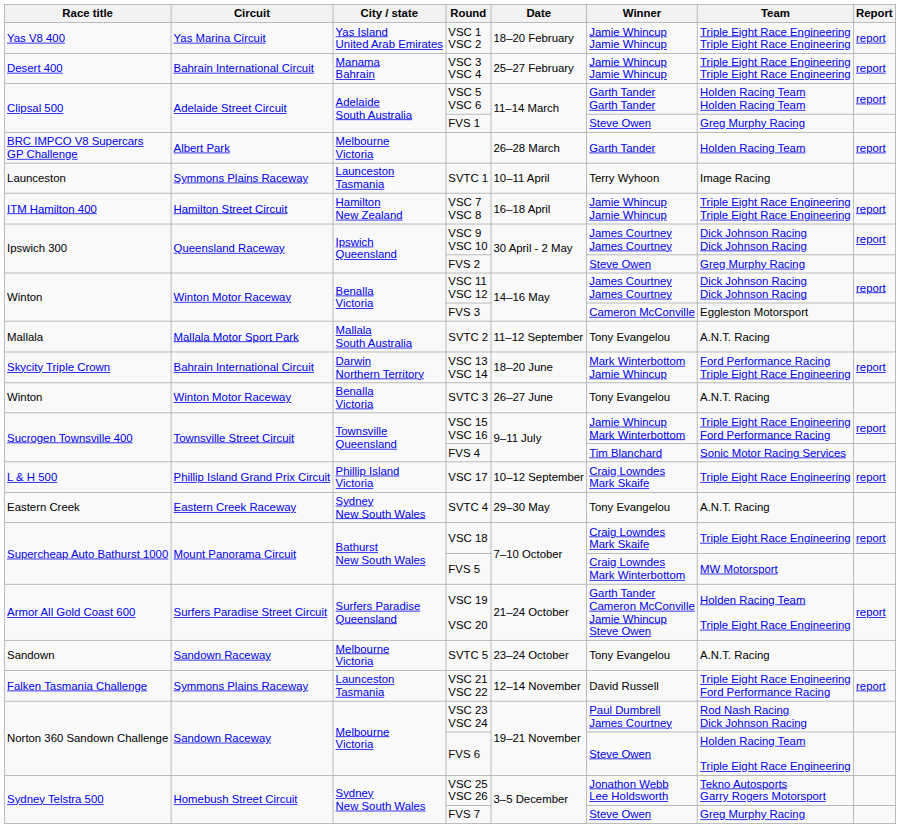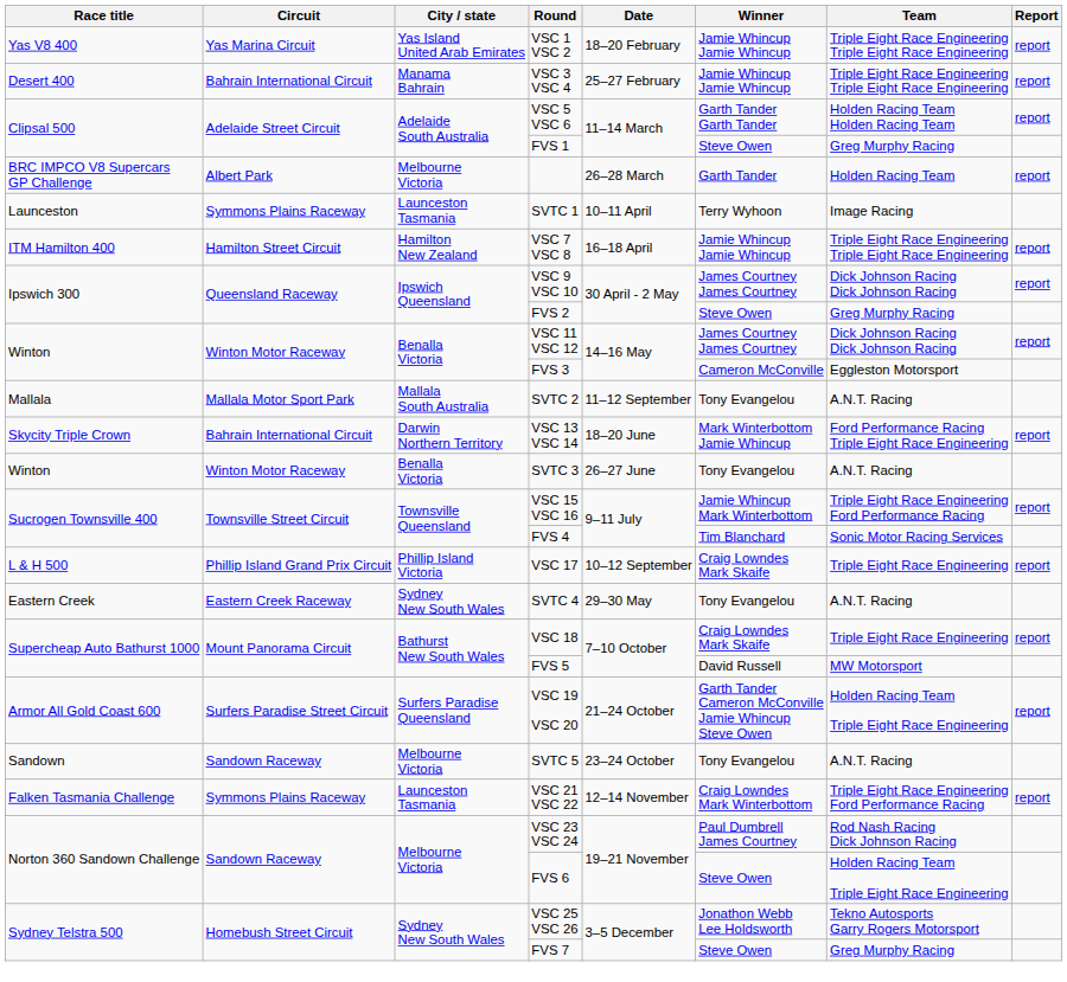 <table class="wikitable" style="font-size: 90%">
 <tr>
 <th>Race title</th>
 <th>Circuit</th>
 <th>City / state</th>
 <th>Round</th>
 <th>Date</th>
 <th>Winner</th>
 <th>Team</th>
 <th>Report</th>
 </tr>
 <tr>
 <td> <a href='#'>Yas V8 400</a></td>
 <td><a href='#'>Yas Marina Circuit</a></td>
 <td><a href='#'>Yas Island</a><br><a href='#'>United Arab Emirates</a></td>
 <td>VSC 1<br>VSC 2</td>
 <td>18–20 February</td>
 <td><a href='#'>Jamie Whincup</a><br><a href='#'>Jamie Whincup</a></td>
 <td><a href='#'>Triple Eight Race Engineering</a><br><a href='#'>Triple Eight Race Engineering</a></td>
 <td><a href='#'>report</a></td>
 </tr>
 <tr>
 <td> <a href='#'>Desert 400</a></td>
 <td><a href='#'>Bahrain International Circuit</a></td>
 <td><a href='#'>Manama</a><br><a href='#'>Bahrain</a></td>
 <td>VSC 3<br>VSC 4</td>
 <td>25–27 February</td>
 <td><a href='#'>Jamie Whincup</a><br><a href='#'>Jamie Whincup</a></td>
 <td><a href='#'>Triple Eight Race Engineering</a><br><a href='#'>Triple Eight Race Engineering</a></td>
 <td><a href='#'>report</a></td>
 </tr>
 <tr>
 <td rowspan=2> <a href='#'>Clipsal 500</a></td>
 <td rowspan=2><a href='#'>Adelaide Street Circuit</a></td>
 <td rowspan=2><a href='#'>Adelaide</a><br><a href='#'>South Australia</a></td>
 <td>VSC 5<br>VSC 6</td>
 <td rowspan=2>11–14 March</td>
 <td><a href='#'>Garth Tander</a><br><a href='#'>Garth Tander</a></td>
 <td><a href='#'>Holden Racing Team</a><br><a href='#'>Holden Racing Team</a></td>
 <td><a href='#'>report</a></td>
 </tr>
 <tr>
 <td>FVS 1</td>
 <td><a href='#'>Steve Owen</a></td>
 <td><a href='#'>Greg Murphy Racing</a></td>
 <td></td>
 </tr>
 <tr>
 <td> <a href='#'>BRC IMPCO V8 Supercars<br>GP Challenge</a></td>
 <td><a href='#'>Albert Park</a></td>
 <td><a href='#'>Melbourne</a><br><a href='#'>Victoria</a></td>
 <td></td>
 <td>26–28 March</td>
 <td><a href='#'>Garth Tander</a></td>
 <td><a href='#'>Holden Racing Team</a></td>
 <td><a href='#'>report</a></td>
 </tr>
 <tr>
 <td> Launceston</td>
 <td><a href='#'>Symmons Plains Raceway</a></td>
 <td><a href='#'>Launceston</a><br><a href='#'>Tasmania</a></td>
 <td>SVTC 1</td>
 <td>10–11 April</td>
 <td>Terry Wyhoon</td>
 <td>Image Racing</td>
 <td></td>
 </tr>
 <tr>
 <td> <a href='#'>ITM Hamilton 400</a></td>
 <td><a href='#'>Hamilton Street Circuit</a></td>
 <td><a href='#'>Hamilton</a><br><a href='#'>New Zealand</a></td>
 <td>VSC 7<br>VSC 8</td>
 <td>16–18 April</td>
 <td><a href='#'>Jamie Whincup</a><br><a href='#'>Jamie Whincup</a></td>
 <td><a href='#'>Triple Eight Race Engineering</a><br><a href='#'>Triple Eight Race Engineering</a></td>
 <td><a href='#'>report</a></td>
 </tr>
 <tr>
 <td rowspan=2> Ipswich 300</td>
 <td rowspan=2><a href='#'>Queensland Raceway</a></td>
 <td rowspan=2><a href='#'>Ipswich</a><br><a href='#'>Queensland</a></td>
 <td>VSC 9<br>VSC 10</td>
 <td rowspan=2>30 April - 2 May</td>
 <td><a href='#'>James Courtney</a> <br> <a href='#'>James Courtney</a></td>
 <td><a href='#'>Dick Johnson Racing</a> <br> <a href='#'>Dick Johnson Racing</a></td>
 <td><a href='#'>report</a></td>
 </tr>
 <tr>
 <td>FVS 2</td>
 <td><a href='#'>Steve Owen</a></td>
 <td><a href='#'>Greg Murphy Racing</a></td>
 <td></td>
 </tr>
 <tr>
 <td rowspan=2> Winton</td>
 <td rowspan=2><a href='#'>Winton Motor Raceway</a></td>
 <td rowspan=2><a href='#'>Benalla</a><br><a href='#'>Victoria</a></td>
 <td>VSC 11<br>VSC 12</td>
 <td rowspan=2>14–16 May</td>
 <td><a href='#'>James Courtney</a> <br> <a href='#'>James Courtney</a></td>
 <td><a href='#'>Dick Johnson Racing</a> <br> <a href='#'>Dick Johnson Racing</a></td>
 <td><a href='#'>report</a></td>
 </tr>
 <tr>
 <td>FVS 3</td>
 <td><a href='#'>Cameron McConville</a></td>
 <td>Eggleston Motorsport</td>
 <td></td>
 </tr>
 <tr>
 <td> Mallala</td>
 <td><a href='#'>Mallala Motor Sport Park</a></td>
 <td><a href='#'>Mallala</a><br><a href='#'>South Australia</a></td>
 <td>SVTC 2</td>
 <td>11–12 September</td>
 <td>Tony Evangelou</td>
 <td>A.N.T. Racing</td>
 <td></td>
 </tr>
 <tr>
 <td> <a href='#'>Skycity Triple Crown</a></td>
 <td><a href='#'>Bahrain International Circuit</a></td>
 <td><a href='#'>Darwin</a><br><a href='#'>Northern Territory</a></td>
 <td>VSC 13<br>VSC 14</td>
 <td>18–20 June</td>
 <td><a href='#'>Mark Winterbottom</a> <br> <a href='#'>Jamie Whincup</a></td>
 <td><a href='#'>Ford Performance Racing</a> <br> <a href='#'>Triple Eight Race Engineering</a></td>
 <td><a href='#'>report</a></td>
 </tr>
 <tr>
 <td> Winton</td>
 <td><a href='#'>Winton Motor Raceway</a></td>
 <td><a href='#'>Benalla</a><br><a href='#'>Victoria</a></td>
 <td>SVTC 3</td>
 <td>26–27 June</td>
 <td>Tony Evangelou</td>
 <td>A.N.T. Racing</td>
 <td></td>
 </tr>
 <tr>
 <td rowspan=2> <a href='#'>Sucrogen Townsville 400</a></td>
 <td rowspan=2><a href='#'>Townsville Street Circuit</a></td>
 <td rowspan=2><a href='#'>Townsville</a><br><a href='#'>Queensland</a></td>
 <td>VSC 15<br>VSC 16</td>
 <td rowspan=2>9–11 July</td>
 <td><a href='#'>Jamie Whincup</a><br> <a href='#'>Mark Winterbottom</a></td>
 <td><a href='#'>Triple Eight Race Engineering</a><br> <a href='#'>Ford Performance Racing</a></td>
 <td><a href='#'>report</a></td>
 </tr>
 <tr>
 <td>FVS 4</td>
 <td><a href='#'>Tim Blanchard</a></td>
 <td><a href='#'>Sonic Motor Racing Services</a></td>
 <td></td>
 </tr>
 <tr>
 <td> <a href='#'>L & H 500</a></td>
 <td><a href='#'>Phillip Island Grand Prix Circuit</a></td>
 <td><a href='#'>Phillip Island</a><br><a href='#'>Victoria</a></td>
 <td>VSC 17</td>
 <td>10–12 September</td>
 <td><a href='#'>Craig Lowndes</a><br> <a href='#'>Mark Skaife</a></td>
 <td><a href='#'>Triple Eight Race Engineering</a></td>
 <td><a href='#'>report</a></td>
 </tr>
 <tr>
 <td> Eastern Creek</td>
 <td><a href='#'>Eastern Creek Raceway</a></td>
 <td><a href='#'>Sydney</a><br><a href='#'>New South Wales</a></td>
 <td>SVTC 4</td>
 <td>29–30 May</td>
 <td>Tony Evangelou</td>
 <td>A.N.T. Racing</td>
 <td></td>
 </tr>
 <tr>
 <td rowspan=2> <a href='#'>Supercheap Auto Bathurst 1000</a></td>
 <td rowspan=2><a href='#'>Mount Panorama Circuit</a></td>
 <td rowspan=2><a href='#'>Bathurst</a><br><a href='#'>New South Wales</a></td>
 <td>VSC 18</td>
 <td rowspan=2>7–10 October</td>
 <td><a href='#'>Craig Lowndes</a><br> <a href='#'>Mark Skaife</a></td>
 <td><a href='#'>Triple Eight Race Engineering</a></td>
 <td><a href='#'>report</a></td>
 </tr>
 <tr>
 <td>FVS 5</td>
-<td><a href='#'>Craig Lowndes</a><br><a href='#'>Mark Winterbottom</a></td>
+<td>David Russell</td>
 <td><a href='#'>MW Motorsport</a></td>
 <td></td>
 </tr>
 <tr>
 <td> <a href='#'>Armor All Gold Coast 600</a></td>
 <td><a href='#'>Surfers Paradise Street Circuit</a></td>
 <td><a href='#'>Surfers Paradise</a><br><a href='#'>Queensland</a></td>
 <td>VSC 19<br><br>VSC 20</td>
 <td>21–24 October</td>
 <td><a href='#'>Garth Tander</a><br> <a href='#'>Cameron McConville</a><br> <a href='#'>Jamie Whincup</a><br> <a href='#'>Steve Owen</a></td>
 <td><a href='#'>Holden Racing Team</a><br><br> <a href='#'>Triple Eight Race Engineering</a></td>
 <td><a href='#'>report</a></td>
 </tr>
 <tr>
 <td> Sandown</td>
 <td><a href='#'>Sandown Raceway</a></td>
 <td><a href='#'>Melbourne</a><br><a href='#'>Victoria</a></td>
 <td>SVTC 5</td>
 <td>23–24 October</td>
 <td>Tony Evangelou</td>
 <td>A.N.T. Racing</td>
 <td></td>
 </tr>
 <tr>
 <td> <a href='#'>Falken Tasmania Challenge</a></td>
 <td><a href='#'>Symmons Plains Raceway</a></td>
 <td><a href='#'>Launceston</a><br><a href='#'>Tasmania</a></td>
 <td>VSC 21<br>VSC 22</td>
 <td>12–14 November</td>
-<td>David Russell</td>
+<td><a href='#'>Craig Lowndes</a><br><a href='#'>Mark Winterbottom</a></td>
 <td><a href='#'>Triple Eight Race Engineering</a><br><a href='#'>Ford Performance Racing</a></td>
 <td><a href='#'>report</a></td>
 </tr>
 <tr>
 <td rowspan=2> Norton 360 Sandown Challenge</td>
 <td rowspan=2><a href='#'>Sandown Raceway</a></td>
 <td rowspan=2><a href='#'>Melbourne</a><br><a href='#'>Victoria</a></td>
 <td>VSC 23<br>VSC 24</td>
 <td rowspan=2>19–21 November</td>
 <td><a href='#'>Paul Dumbrell</a><br><a href='#'>James Courtney</a></td>
 <td><a href='#'>Rod Nash Racing</a><br><a href='#'>Dick Johnson Racing</a></td>
 <td></td>
 </tr>
 <tr>
 <td>FVS 6</td>
 <td><a href='#'>Steve Owen</a></td>
 <td><a href='#'>Holden Racing Team</a><br><br> <a href='#'>Triple Eight Race Engineering</a></td>
 <td></td>
 </tr>
 <tr>
 <td rowspan=2> <a href='#'>Sydney Telstra 500</a></td>
 <td rowspan=2><a href='#'>Homebush Street Circuit</a></td>
 <td rowspan=2><a href='#'>Sydney</a><br><a href='#'>New South Wales</a></td>
 <td>VSC 25<br>VSC 26</td>
 <td rowspan=2>3–5 December</td>
 <td><a href='#'>Jonathon Webb</a><br><a href='#'>Lee Holdsworth</a></td>
 <td><a href='#'>Tekno Autosports</a><br><a href='#'>Garry Rogers Motorsport</a></td>
 <td></td>
 </tr>
 <tr>
 <td>FVS 7</td>
 <td><a href='#'>Steve Owen</a></td>
 <td><a href='#'>Greg Murphy Racing</a></td>
 <td></td>
 </tr>
 </table>
